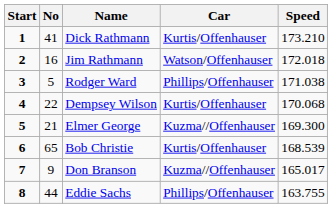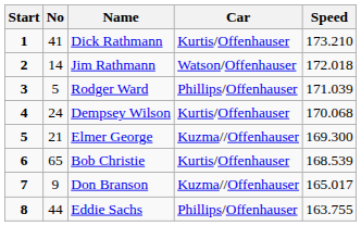 <table class="wikitable" style="font-size:95%;">
 <tr>
 <th>Start</th>
 <th>No</th>
 <th>Name</th>
 <th>Car</th>
 <th>Speed</th>
 </tr>
 <tr>
 <td align=center><strong>1</strong></td>
 <td align=center>41</td>
 <td><a href='#'>Dick Rathmann</a></td>
 <td><a href='#'>Kurtis</a>/<a href='#'>Offenhauser</a></td>
 <td align=center>173.210</td>
 </tr>
 <tr>
 <td align=center><strong>2</strong></td>
-<td align=center>16</td>
+<td align=center>14</td>
 <td><a href='#'>Jim Rathmann</a></td>
 <td><a href='#'>Watson</a>/<a href='#'>Offenhauser</a></td>
 <td align=center>172.018</td>
 </tr>
 <tr>
 <td align=center><strong>3</strong></td>
 <td align=center>5</td>
 <td><a href='#'>Rodger Ward</a></td>
 <td><a href='#'>Phillips</a>/<a href='#'>Offenhauser</a></td>
-<td align=center>171.038</td>
+<td align=center>171.039</td>
 </tr>
 <tr>
 <td align=center><strong>4</strong></td>
-<td align=center>22</td>
+<td align=center>24</td>
 <td><a href='#'>Dempsey Wilson</a></td>
 <td><a href='#'>Kurtis</a>/<a href='#'>Offenhauser</a></td>
 <td align=center>170.068</td>
 </tr>
 <tr>
 <td align=center><strong>5</strong></td>
 <td align=center>21</td>
 <td><a href='#'>Elmer George</a></td>
 <td><a href='#'>Kuzma</a>//<a href='#'>Offenhauser</a></td>
 <td align=center>169.300</td>
 </tr>
 <tr>
 <td align=center><strong>6</strong></td>
 <td align=center>65</td>
 <td><a href='#'>Bob Christie</a></td>
 <td><a href='#'>Kurtis</a>/<a href='#'>Offenhauser</a></td>
 <td align=center>168.539</td>
 </tr>
 <tr>
 <td align=center><strong>7</strong></td>
 <td align=center>9</td>
 <td><a href='#'>Don Branson</a></td>
 <td><a href='#'>Kuzma</a>//<a href='#'>Offenhauser</a></td>
 <td align=center>165.017</td>
 </tr>
 <tr>
 <td align=center><strong>8</strong></td>
 <td align=center>44</td>
 <td><a href='#'>Eddie Sachs</a></td>
 <td><a href='#'>Phillips</a>/<a href='#'>Offenhauser</a></td>
 <td align=center>163.755</td>
 </tr>
 </table>
